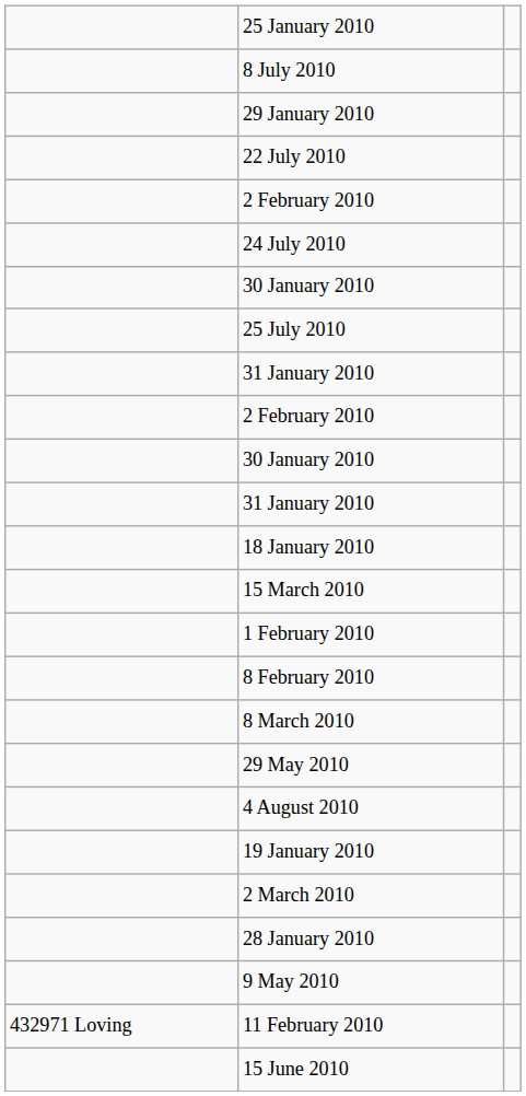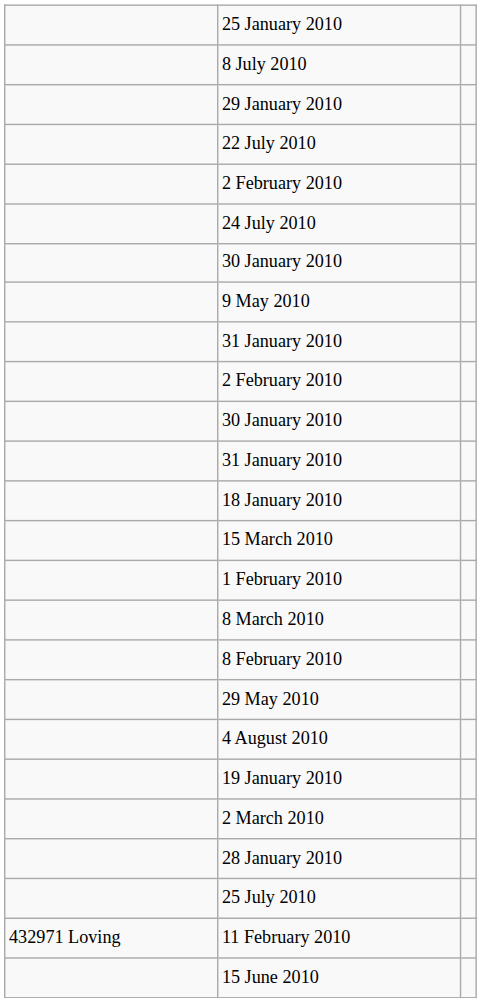 <table class="wikitable" style="font-size: 80%; float: left; width: 26em; margin-right: 1em; height: 700px">
 <tr>
 <td></td>
 <td>25 January 2010</td>
 <td></td>
 </tr>
 <tr>
 <td></td>
 <td>8 July 2010</td>
 <td></td>
 </tr>
 <tr>
 <td></td>
 <td>29 January 2010</td>
 <td></td>
 </tr>
 <tr>
 <td></td>
 <td>22 July 2010</td>
 <td></td>
 </tr>
 <tr>
 <td></td>
 <td>2 February 2010</td>
 <td></td>
 </tr>
 <tr>
 <td></td>
 <td>24 July 2010</td>
 <td></td>
 </tr>
 <tr>
 <td></td>
 <td>30 January 2010</td>
 <td></td>
 </tr>
 <tr>
 <td></td>
-<td>25 July 2010</td>
+<td>9 May 2010</td>
 <td></td>
 </tr>
 <tr>
 <td></td>
 <td>31 January 2010</td>
 <td></td>
 </tr>
 <tr>
 <td></td>
 <td>2 February 2010</td>
 <td></td>
 </tr>
 <tr>
 <td></td>
 <td>30 January 2010</td>
 <td></td>
 </tr>
 <tr>
 <td></td>
 <td>31 January 2010</td>
 <td></td>
 </tr>
 <tr>
 <td></td>
 <td>18 January 2010</td>
 <td></td>
 </tr>
 <tr>
 <td></td>
 <td>15 March 2010</td>
 <td></td>
 </tr>
 <tr>
 <td></td>
 <td>1 February 2010</td>
 <td></td>
 </tr>
 <tr>
 <td></td>
-<td>8 February 2010</td>
+<td>8 March 2010</td>
 <td></td>
 </tr>
 <tr>
 <td></td>
-<td>8 March 2010</td>
+<td>8 February 2010</td>
 <td></td>
 </tr>
 <tr>
 <td></td>
 <td>29 May 2010</td>
 <td></td>
 </tr>
 <tr>
 <td></td>
 <td>4 August 2010</td>
 <td></td>
 </tr>
 <tr>
 <td></td>
 <td>19 January 2010</td>
 <td></td>
 </tr>
 <tr>
 <td></td>
 <td>2 March 2010</td>
 <td></td>
 </tr>
 <tr>
 <td></td>
 <td>28 January 2010</td>
 <td></td>
 </tr>
 <tr>
 <td></td>
-<td>9 May 2010</td>
+<td>25 July 2010</td>
 <td></td>
 </tr>
 <tr>
 <td>432971 Loving</td>
 <td>11 February 2010</td>
 <td></td>
 </tr>
 <tr>
 <td></td>
 <td>15 June 2010</td>
 <td></td>
 </tr>
 </table>
